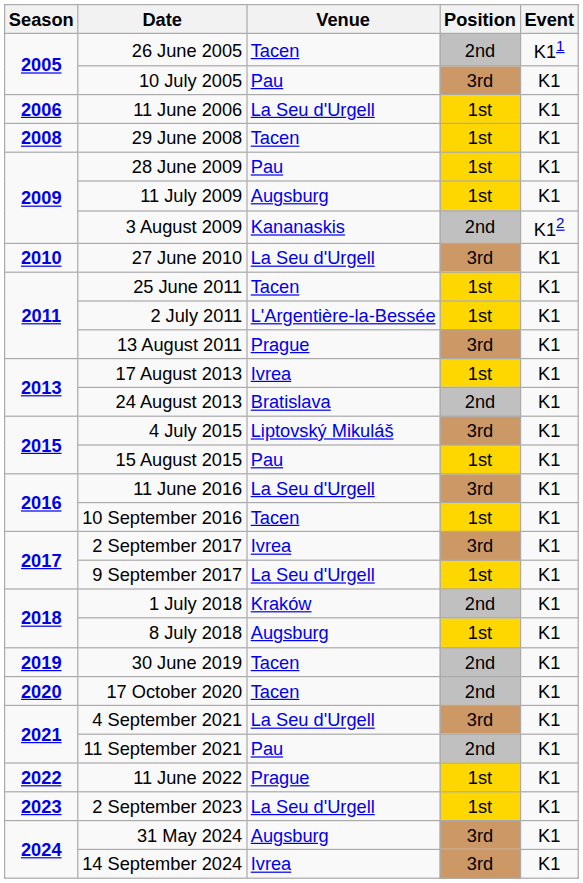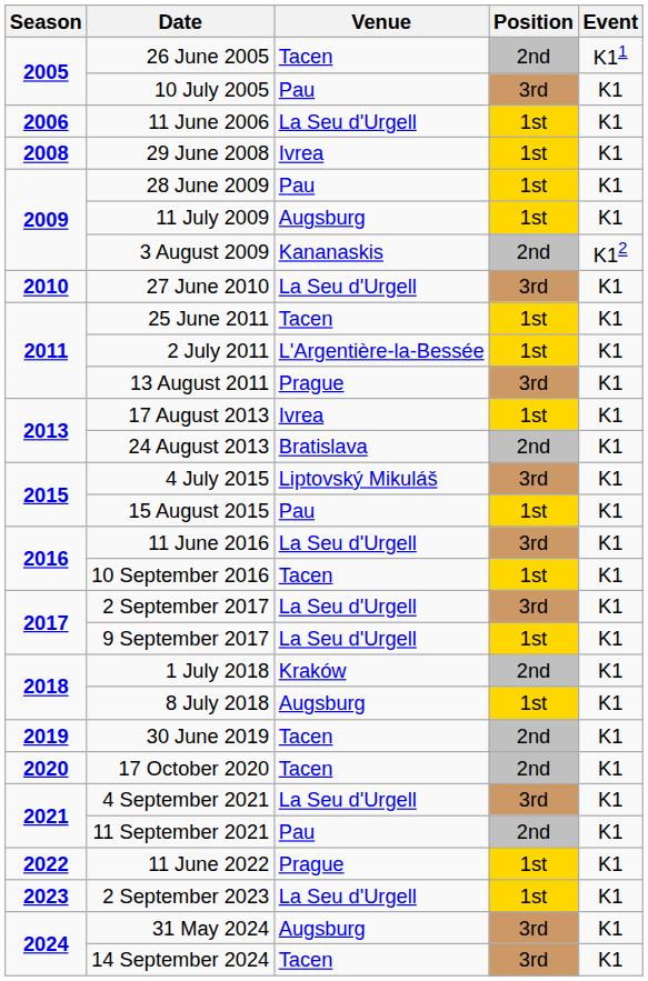 <table class="wikitable" style="text-align:center; font-size:95%;">
 <tr>
 <th>Season</th>
 <th>Date</th>
 <th>Venue</th>
 <th>Position</th>
 <th>Event</th>
 </tr>
 <tr>
 <td rowspan=2><strong><a href='#'>2005</a></strong></td>
 <td align=right>26 June 2005</td>
 <td align=left><a href='#'>Tacen</a></td>
 <td bgcolor=silver>2nd</td>
 <td>K1<sup><a href='#'>1</a></sup></td>
 </tr>
 <tr>
 <td align=right>10 July 2005</td>
 <td align=left><a href='#'>Pau</a></td>
 <td bgcolor=cc9966>3rd</td>
 <td>K1</td>
 </tr>
 <tr>
 <td><strong><a href='#'>2006</a></strong></td>
 <td align=right>11 June 2006</td>
 <td align=left><a href='#'>La Seu d'Urgell</a></td>
 <td bgcolor=gold>1st</td>
 <td>K1</td>
 </tr>
 <tr>
 <td><strong><a href='#'>2008</a></strong></td>
 <td align=right>29 June 2008</td>
-<td align=left><a href='#'>Tacen</a></td>
+<td align=left><a href='#'>Ivrea</a></td>
 <td bgcolor=gold>1st</td>
 <td>K1</td>
 </tr>
 <tr>
 <td rowspan=3><strong><a href='#'>2009</a></strong></td>
 <td align=right>28 June 2009</td>
 <td align=left><a href='#'>Pau</a></td>
 <td bgcolor=gold>1st</td>
 <td>K1</td>
 </tr>
 <tr>
 <td align=right>11 July 2009</td>
 <td align=left><a href='#'>Augsburg</a></td>
 <td bgcolor=gold>1st</td>
 <td>K1</td>
 </tr>
 <tr>
 <td align=right>3 August 2009</td>
 <td align=left><a href='#'>Kananaskis</a></td>
 <td bgcolor=silver>2nd</td>
 <td>K1<sup><a href='#'>2</a></sup></td>
 </tr>
 <tr>
 <td><strong><a href='#'>2010</a></strong></td>
 <td align=right>27 June 2010</td>
 <td align=left><a href='#'>La Seu d'Urgell</a></td>
 <td bgcolor=cc9966>3rd</td>
 <td>K1</td>
 </tr>
 <tr>
 <td rowspan=3><strong><a href='#'>2011</a></strong></td>
 <td align=right>25 June 2011</td>
 <td align=left><a href='#'>Tacen</a></td>
 <td bgcolor=gold>1st</td>
 <td>K1</td>
 </tr>
 <tr>
 <td align=right>2 July 2011</td>
 <td align=left><a href='#'>L'Argentière-la-Bessée</a></td>
 <td bgcolor=gold>1st</td>
 <td>K1</td>
 </tr>
 <tr>
 <td align=right>13 August 2011</td>
 <td align=left><a href='#'>Prague</a></td>
 <td bgcolor=cc9966>3rd</td>
 <td>K1</td>
 </tr>
 <tr>
 <td rowspan=2><strong><a href='#'>2013</a></strong></td>
 <td align=right>17 August 2013</td>
 <td align=left><a href='#'>Ivrea</a></td>
 <td bgcolor=gold>1st</td>
 <td>K1</td>
 </tr>
 <tr>
 <td align=right>24 August 2013</td>
 <td align=left><a href='#'>Bratislava</a></td>
 <td bgcolor=silver>2nd</td>
 <td>K1</td>
 </tr>
 <tr>
 <td rowspan=2><strong><a href='#'>2015</a></strong></td>
 <td align=right>4 July 2015</td>
 <td align=left><a href='#'>Liptovský Mikuláš</a></td>
 <td bgcolor=cc9966>3rd</td>
 <td>K1</td>
 </tr>
 <tr>
 <td align=right>15 August 2015</td>
 <td align=left><a href='#'>Pau</a></td>
 <td bgcolor=gold>1st</td>
 <td>K1</td>
 </tr>
 <tr>
 <td rowspan=2><strong><a href='#'>2016</a></strong></td>
 <td align=right>11 June 2016</td>
 <td align=left><a href='#'>La Seu d'Urgell</a></td>
 <td bgcolor=cc9966>3rd</td>
 <td>K1</td>
 </tr>
 <tr>
 <td align=right>10 September 2016</td>
 <td align=left><a href='#'>Tacen</a></td>
 <td bgcolor=gold>1st</td>
 <td>K1</td>
 </tr>
 <tr>
 <td rowspan=2><strong><a href='#'>2017</a></strong></td>
 <td align=right>2 September 2017</td>
-<td align=left><a href='#'>Ivrea</a></td>
+<td align=left><a href='#'>La Seu d'Urgell</a></td>
 <td bgcolor=cc9966>3rd</td>
 <td>K1</td>
 </tr>
 <tr>
 <td align=right>9 September 2017</td>
 <td align=left><a href='#'>La Seu d'Urgell</a></td>
 <td bgcolor=gold>1st</td>
 <td>K1</td>
 </tr>
 <tr>
 <td rowspan=2><strong><a href='#'>2018</a></strong></td>
 <td align=right>1 July 2018</td>
 <td align=left><a href='#'>Kraków</a></td>
 <td bgcolor=silver>2nd</td>
 <td>K1</td>
 </tr>
 <tr>
 <td align=right>8 July 2018</td>
 <td align=left><a href='#'>Augsburg</a></td>
 <td bgcolor=gold>1st</td>
 <td>K1</td>
 </tr>
 <tr>
 <td><strong><a href='#'>2019</a></strong></td>
 <td align=right>30 June 2019</td>
 <td align=left><a href='#'>Tacen</a></td>
 <td bgcolor=silver>2nd</td>
 <td>K1</td>
 </tr>
 <tr>
 <td><strong><a href='#'>2020</a></strong></td>
 <td align=right>17 October 2020</td>
 <td align=left><a href='#'>Tacen</a></td>
 <td bgcolor=silver>2nd</td>
 <td>K1</td>
 </tr>
 <tr>
 <td rowspan=2><strong><a href='#'>2021</a></strong></td>
 <td align=right>4 September 2021</td>
 <td align=left><a href='#'>La Seu d'Urgell</a></td>
 <td bgcolor=cc9966>3rd</td>
 <td>K1</td>
 </tr>
 <tr>
 <td align=right>11 September 2021</td>
 <td align=left><a href='#'>Pau</a></td>
 <td bgcolor=silver>2nd</td>
 <td>K1</td>
 </tr>
 <tr>
 <td><strong><a href='#'>2022</a></strong></td>
 <td align=right>11 June 2022</td>
 <td align=left><a href='#'>Prague</a></td>
 <td bgcolor=gold>1st</td>
 <td>K1</td>
 </tr>
 <tr>
 <td><strong><a href='#'>2023</a></strong></td>
 <td align=right>2 September 2023</td>
 <td align=left><a href='#'>La Seu d'Urgell</a></td>
 <td bgcolor=gold>1st</td>
 <td>K1</td>
 </tr>
 <tr>
 <td rowspan=2><strong><a href='#'>2024</a></strong></td>
 <td align=right>31 May 2024</td>
 <td align=left><a href='#'>Augsburg</a></td>
 <td bgcolor=cc9966>3rd</td>
 <td>K1</td>
 </tr>
 <tr>
 <td align=right>14 September 2024</td>
-<td align=left><a href='#'>Ivrea</a></td>
+<td align=left><a href='#'>Tacen</a></td>
 <td bgcolor=cc9966>3rd</td>
 <td>K1</td>
 </tr>
 </table>
